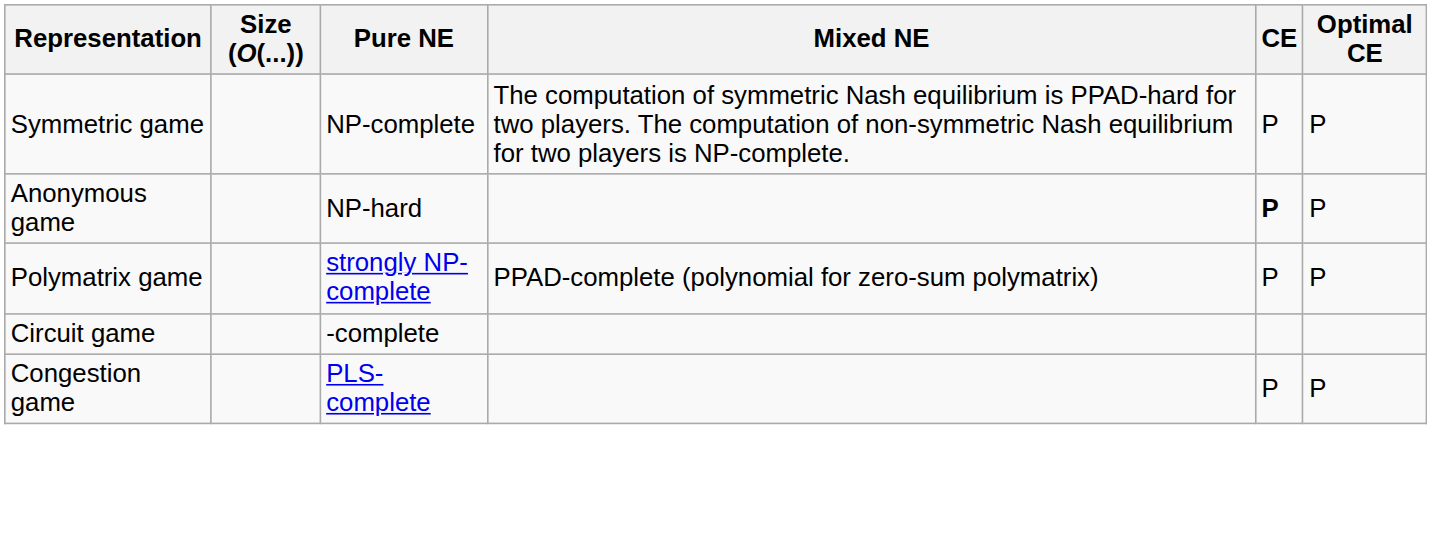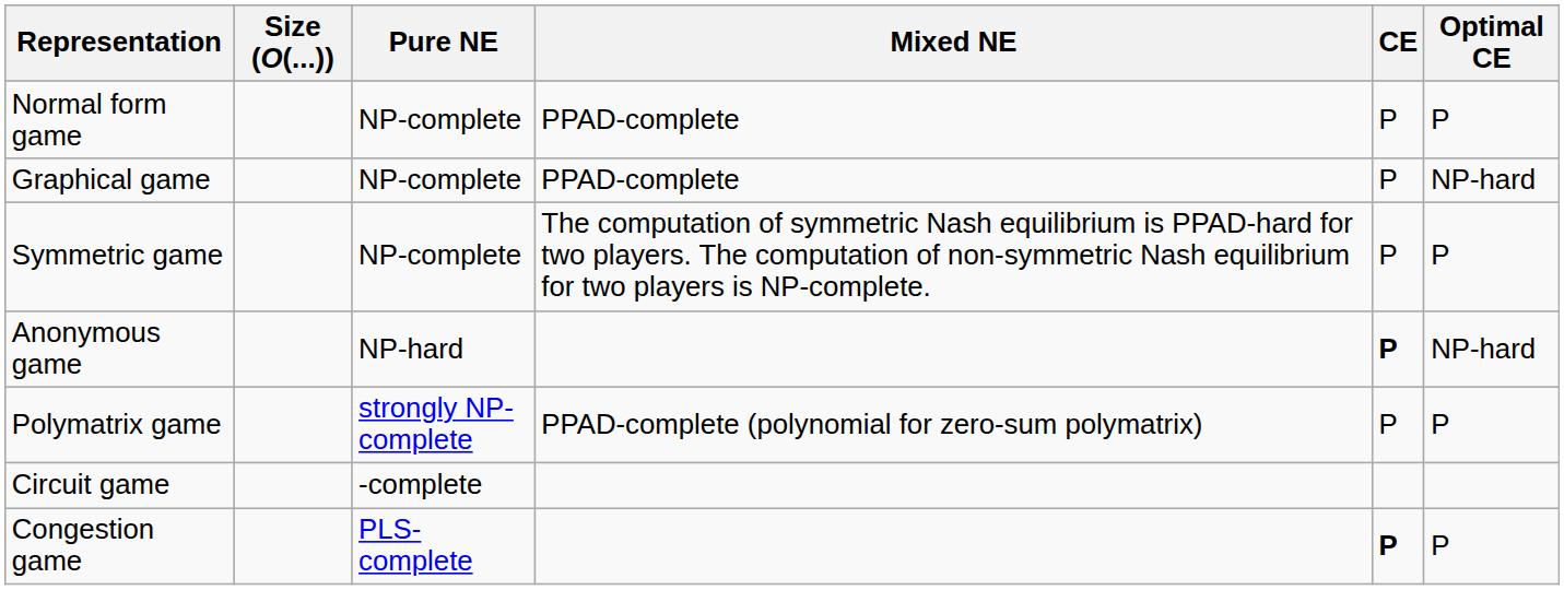 <table class="wikitable" style="width:100%;">
 <tr>
 <th>Representation</th>
 <th>Size (<em>O</em>(...))</th>
 <th>Pure NE</th>
 <th>Mixed NE</th>
 <th>CE</th>
 <th>Optimal CE</th>
+</tr>
+<tr>
+<td>Normal form game</td>
+<td></td>
+<td>NP-complete</td>
+<td>PPAD-complete</td>
+<td>P</td>
+<td>P</td>
+</tr>
+<tr>
+<td>Graphical game</td>
+<td></td>
+<td>NP-complete</td>
+<td>PPAD-complete</td>
+<td>P</td>
+<td>NP-hard</td>
 </tr>
 <tr>
 <td>Symmetric game</td>
 <td></td>
 <td>NP-complete</td>
 <td>The computation of symmetric Nash equilibrium is PPAD-hard for two players. The computation of non-symmetric Nash equilibrium for two players is NP-complete.</td>
 <td>P</td>
 <td>P</td>
 </tr>
 <tr>
 <td>Anonymous game</td>
 <td></td>
 <td>NP-hard</td>
 <td></td>
 <td><strong>P</strong></td>
-<td>P</td>
+<td>NP-hard</td>
 </tr>
 <tr>
 <td>Polymatrix game</td>
 <td></td>
 <td><a href='#'>strongly NP-complete</a></td>
 <td>PPAD-complete (polynomial for zero-sum polymatrix)</td>
 <td>P</td>
 <td>P</td>
 </tr>
 <tr>
 <td>Circuit game</td>
 <td></td>
 <td>-complete</td>
 <td></td>
 <td></td>
 <td></td>
 </tr>
 <tr>
 <td>Congestion game</td>
 <td></td>
 <td><a href='#'>PLS-complete</a></td>
 <td></td>
-<td>P</td>
+<td><strong>P</strong></td>
 <td>P</td>
 </tr>
 </table>
